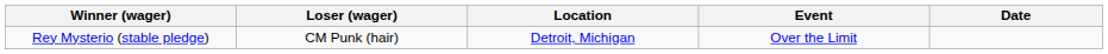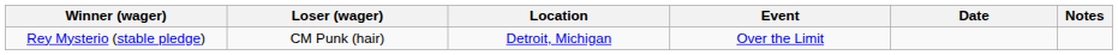 <table class="wikitable sortable" width=100%  style="text-align: center">
 <tr>
 <th width=20% scope="col">Winner (wager)</th>
 <th width=20% scope="col">Loser (wager)</th>
 <th width=20% scope="col">Location</th>
 <th width=20% scope="col">Event</th>
 <th width=15% scope="col">Date</th>
+<th class="unsortable" width=5% scope="col">Notes</th>
 </tr>
 <tr>
 <td><a href='#'>Rey Mysterio</a> (<a href='#'>stable pledge</a>)</td>
 <td>CM Punk (hair)</td>
 <td><a href='#'>Detroit, Michigan</a></td>
 <td><a href='#'>Over the Limit</a></td>
 <td></td>
+<td></td>
 </tr>
 </table>
